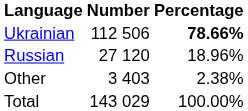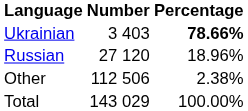 <table class="standard">
 <tr>
 <th>Language</th>
 <th>Number</th>
 <th>Percentage</th>
 </tr>
 <tr>
 <td><a href='#'>Ukrainian</a></td>
-<td align="right">112 506</td>
+<td align="right">3 403</td>
 <td align="right"><strong>78.66%</strong></td>
 </tr>
 <tr>
 <td><a href='#'>Russian</a></td>
 <td align="right">27 120</td>
 <td align="right">18.96%</td>
 </tr>
 <tr>
 <td>Other</td>
-<td align="right">3 403</td>
+<td align="right">112 506</td>
 <td align="right">2.38%</td>
 </tr>
 <tr>
 <td>Total</td>
 <td align="right">143 029</td>
 <td align="right">100.00%</td>
 </tr>
 </table>
